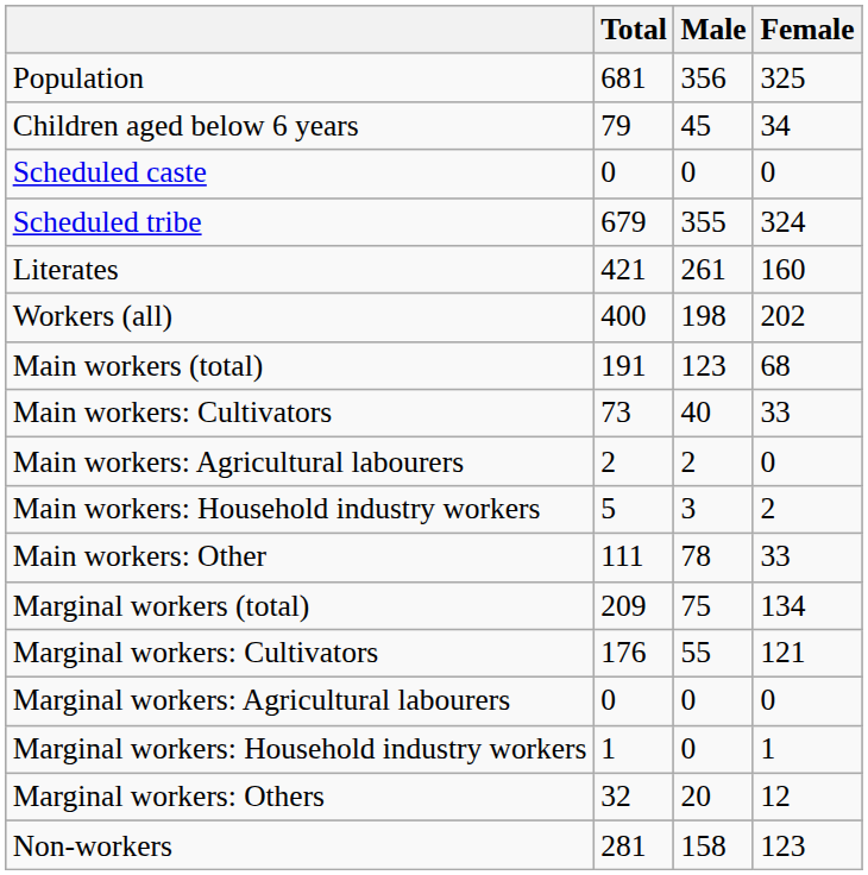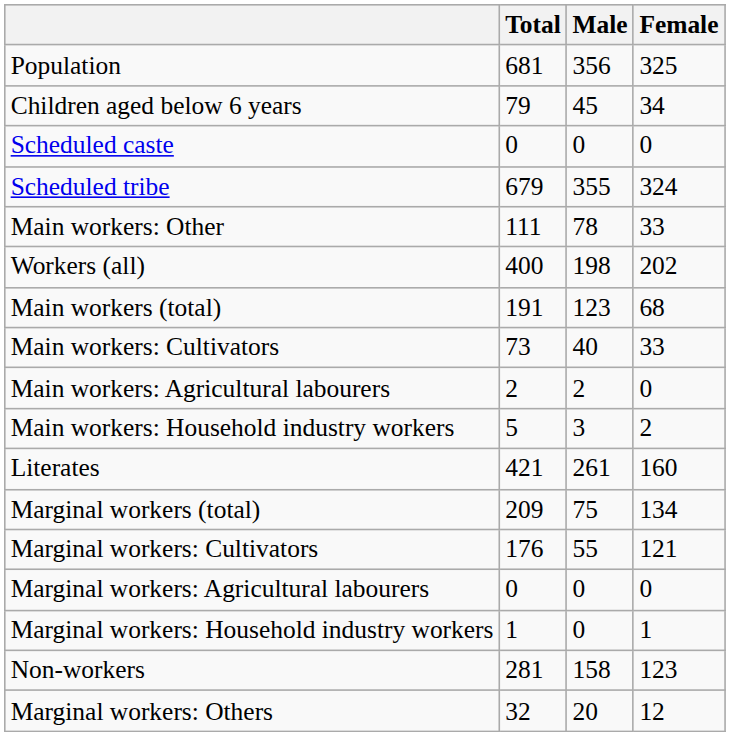 <table class="wikitable sortable">
 <tr>
 <th></th>
 <th>Total</th>
 <th>Male</th>
 <th>Female</th>
 </tr>
 <tr>
 <td>Population</td>
 <td>681</td>
 <td>356</td>
 <td>325</td>
 </tr>
 <tr>
 <td>Children aged below 6 years</td>
 <td>79</td>
 <td>45</td>
 <td>34</td>
 </tr>
 <tr>
 <td><a href='#'>Scheduled caste</a></td>
 <td>0</td>
 <td>0</td>
 <td>0</td>
 </tr>
 <tr>
 <td><a href='#'>Scheduled tribe</a></td>
 <td>679</td>
 <td>355</td>
 <td>324</td>
 </tr>
 <tr>
-<td>Literates</td>
-<td>421</td>
-<td>261</td>
-<td>160</td>
+<td>Main workers: Other</td>
+<td>111</td>
+<td>78</td>
+<td>33</td>
 </tr>
 <tr>
 <td>Workers (all)</td>
 <td>400</td>
 <td>198</td>
 <td>202</td>
 </tr>
 <tr>
 <td>Main workers (total)</td>
 <td>191</td>
 <td>123</td>
 <td>68</td>
 </tr>
 <tr>
 <td>Main workers: Cultivators</td>
 <td>73</td>
 <td>40</td>
 <td>33</td>
 </tr>
 <tr>
 <td>Main workers: Agricultural labourers</td>
 <td>2</td>
 <td>2</td>
 <td>0</td>
 </tr>
 <tr>
 <td>Main workers: Household industry workers</td>
 <td>5</td>
 <td>3</td>
 <td>2</td>
 </tr>
 <tr>
-<td>Main workers: Other</td>
-<td>111</td>
-<td>78</td>
-<td>33</td>
+<td>Literates</td>
+<td>421</td>
+<td>261</td>
+<td>160</td>
 </tr>
 <tr>
 <td>Marginal workers (total)</td>
 <td>209</td>
 <td>75</td>
 <td>134</td>
 </tr>
 <tr>
 <td>Marginal workers: Cultivators</td>
 <td>176</td>
 <td>55</td>
 <td>121</td>
 </tr>
 <tr>
 <td>Marginal workers: Agricultural labourers</td>
 <td>0</td>
 <td>0</td>
 <td>0</td>
 </tr>
 <tr>
 <td>Marginal workers: Household industry workers</td>
 <td>1</td>
 <td>0</td>
 <td>1</td>
 </tr>
 <tr>
+<td>Non-workers</td>
+<td>281</td>
+<td>158</td>
+<td>123</td>
+</tr>
+<tr>
 <td>Marginal workers: Others</td>
 <td>32</td>
 <td>20</td>
 <td>12</td>
 </tr>
-<tr>
-<td>Non-workers</td>
-<td>281</td>
-<td>158</td>
-<td>123</td>
-</tr>
 </table>
